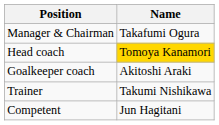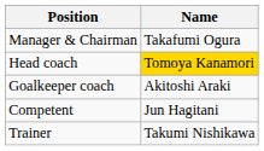 <table class="wikitable">
 <tr>
 <th>Position</th>
 <th>Name</th>
 </tr>
 <tr>
 <td>Manager & Chairman</td>
 <td> Takafumi Ogura</td>
 </tr>
 <tr>
 <td>Head coach</td>
 <td style="background: gold;"> Tomoya Kanamori</td>
 </tr>
 <tr>
 <td>Goalkeeper coach</td>
 <td> Akitoshi Araki</td>
 </tr>
 <tr>
+<td>Competent</td>
+<td> Jun Hagitani</td>
+</tr>
+<tr>
 <td>Trainer</td>
 <td> Takumi Nishikawa</td>
 </tr>
-<tr>
-<td>Competent</td>
-<td> Jun Hagitani</td>
-</tr>
 </table>
